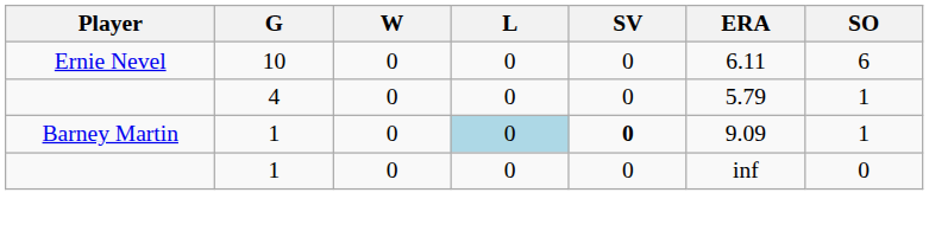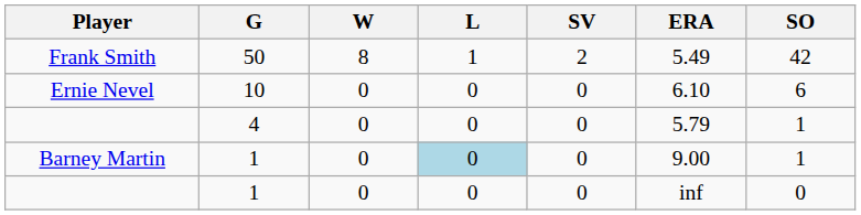 <table class="wikitable sortable">
 <tr>
 <th bgcolor="#DDDDFF" width="16%">Player</th>
 <th bgcolor="#DDDDFF" width="9%">G</th>
 <th bgcolor="#DDDDFF" width="9%">W</th>
 <th bgcolor="#DDDDFF" width="9%">L</th>
 <th bgcolor="#DDDDFF" width="9%">SV</th>
 <th bgcolor="#DDDDFF" width="9%">ERA</th>
 <th bgcolor="#DDDDFF" width="9%">SO</th>
 </tr>
+<tr align="center">
+<td><a href='#'>Frank Smith</a></td>
+<td>50</td>
+<td>8</td>
+<td>1</td>
+<td>2</td>
+<td>5.49</td>
+<td>42</td>
+</tr>
 <tr align=center>
 <td><a href='#'>Ernie Nevel</a></td>
 <td>10</td>
 <td>0</td>
 <td>0</td>
 <td>0</td>
-<td>6.11</td>
+<td>6.10</td>
 <td>6</td>
 </tr>
 <tr align=center>
 <td></td>
 <td>4</td>
 <td>0</td>
 <td>0</td>
 <td>0</td>
 <td>5.79</td>
 <td>1</td>
 </tr>
 <tr align="center">
 <td><a href='#'>Barney Martin</a></td>
 <td>1</td>
 <td>0</td>
 <td style="background: lightblue;">0</td>
-<td><strong>0</strong></td>
-<td>9.09</td>
+<td>0</td>
+<td>9.00</td>
 <td>1</td>
 </tr>
 <tr align=center>
 <td></td>
 <td>1</td>
 <td>0</td>
 <td>0</td>
 <td>0</td>
 <td>inf</td>
 <td>0</td>
 </tr>
 </table>
